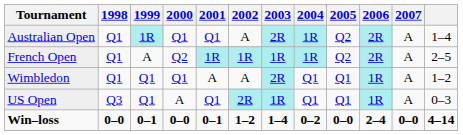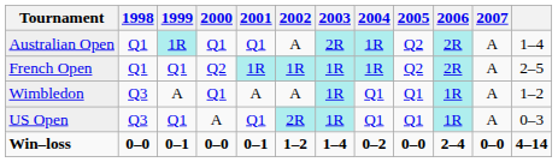 <table class="wikitable">
 <tr>
 <th>Tournament</th>
 <th><a href='#'>1998</a></th>
 <th><a href='#'>1999</a></th>
 <th><a href='#'>2000</a></th>
 <th><a href='#'>2001</a></th>
 <th><a href='#'>2002</a></th>
 <th><a href='#'>2003</a></th>
 <th><a href='#'>2004</a></th>
 <th><a href='#'>2005</a></th>
 <th><a href='#'>2006</a></th>
 <th><a href='#'>2007</a></th>
 <th></th>
 </tr>
 <tr>
 <td style="background:#EFEFEF;"><a href='#'>Australian Open</a></td>
 <td align="center"><a href='#'>Q1</a></td>
 <td align="center" style="background:#afeeee;"><a href='#'>1R</a></td>
 <td align="center"><a href='#'>Q1</a></td>
 <td align="center"><a href='#'>Q1</a></td>
 <td align="center">A</td>
 <td align="center" style="background:#afeeee;"><a href='#'>2R</a></td>
 <td align="center" style="background:#afeeee;"><a href='#'>1R</a></td>
 <td align="center"><a href='#'>Q2</a></td>
 <td align="center" style="background:#afeeee;"><a href='#'>2R</a></td>
 <td align="center">A</td>
 <td align="center">1–4</td>
 </tr>
 <tr>
 <td style="background:#EFEFEF;"><a href='#'>French Open</a></td>
 <td align="center"><a href='#'>Q1</a></td>
-<td align="center">A</td>
+<td align="center"><a href='#'>Q1</a></td>
 <td align="center"><a href='#'>Q2</a></td>
 <td align="center" style="background:#afeeee;"><a href='#'>1R</a></td>
 <td align="center" style="background:#afeeee;"><a href='#'>1R</a></td>
 <td align="center" style="background:#afeeee;"><a href='#'>1R</a></td>
 <td align="center" style="background:#afeeee;"><a href='#'>1R</a></td>
 <td align="center"><a href='#'>Q2</a></td>
 <td align="center" style="background:#afeeee;"><a href='#'>2R</a></td>
 <td align="center">A</td>
 <td align="center">2–5</td>
 </tr>
 <tr>
 <td style="background:#EFEFEF;"><a href='#'>Wimbledon</a></td>
-<td align="center"><a href='#'>Q1</a></td>
-<td align="center"><a href='#'>Q1</a></td>
+<td align="center"><a href='#'>Q3</a></td>
+<td align="center">A</td>
 <td align="center"><a href='#'>Q1</a></td>
 <td align="center">A</td>
 <td align="center">A</td>
-<td align="center" style="background:#afeeee;"><a href='#'>2R</a></td>
+<td align="center" style="background:#afeeee;"><a href='#'>1R</a></td>
 <td align="center"><a href='#'>Q1</a></td>
 <td align="center"><a href='#'>Q1</a></td>
 <td align="center" style="background:#afeeee;"><a href='#'>1R</a></td>
 <td align="center">A</td>
 <td align="center">1–2</td>
 </tr>
 <tr>
 <td style="background:#EFEFEF;"><a href='#'>US Open</a></td>
 <td align="center"><a href='#'>Q3</a></td>
 <td align="center"><a href='#'>Q1</a></td>
 <td align="center">A</td>
 <td align="center"><a href='#'>Q1</a></td>
 <td align="center" style="background:#afeeee;"><a href='#'>2R</a></td>
 <td align="center" style="background:#afeeee;"><a href='#'>1R</a></td>
 <td align="center"><a href='#'>Q1</a></td>
 <td align="center"><a href='#'>Q1</a></td>
 <td align="center" style="background:#afeeee;"><a href='#'>1R</a></td>
 <td align="center">A</td>
 <td align="center">0–3</td>
 </tr>
 <tr>
 <td><strong>Win–loss</strong></td>
 <td align="center"><strong>0–0</strong></td>
 <td align="center"><strong>0–1</strong></td>
 <td align="center"><strong>0–0</strong></td>
 <td align="center"><strong>0–1</strong></td>
 <td align="center"><strong>1–2</strong></td>
 <td align="center"><strong>1–4</strong></td>
 <td align="center"><strong>0–2</strong></td>
 <td align="center"><strong>0–0</strong></td>
 <td align="center"><strong>2–4</strong></td>
 <td align="center"><strong>0–0</strong></td>
 <td align="center"><strong>4–14</strong></td>
 </tr>
 </table>
